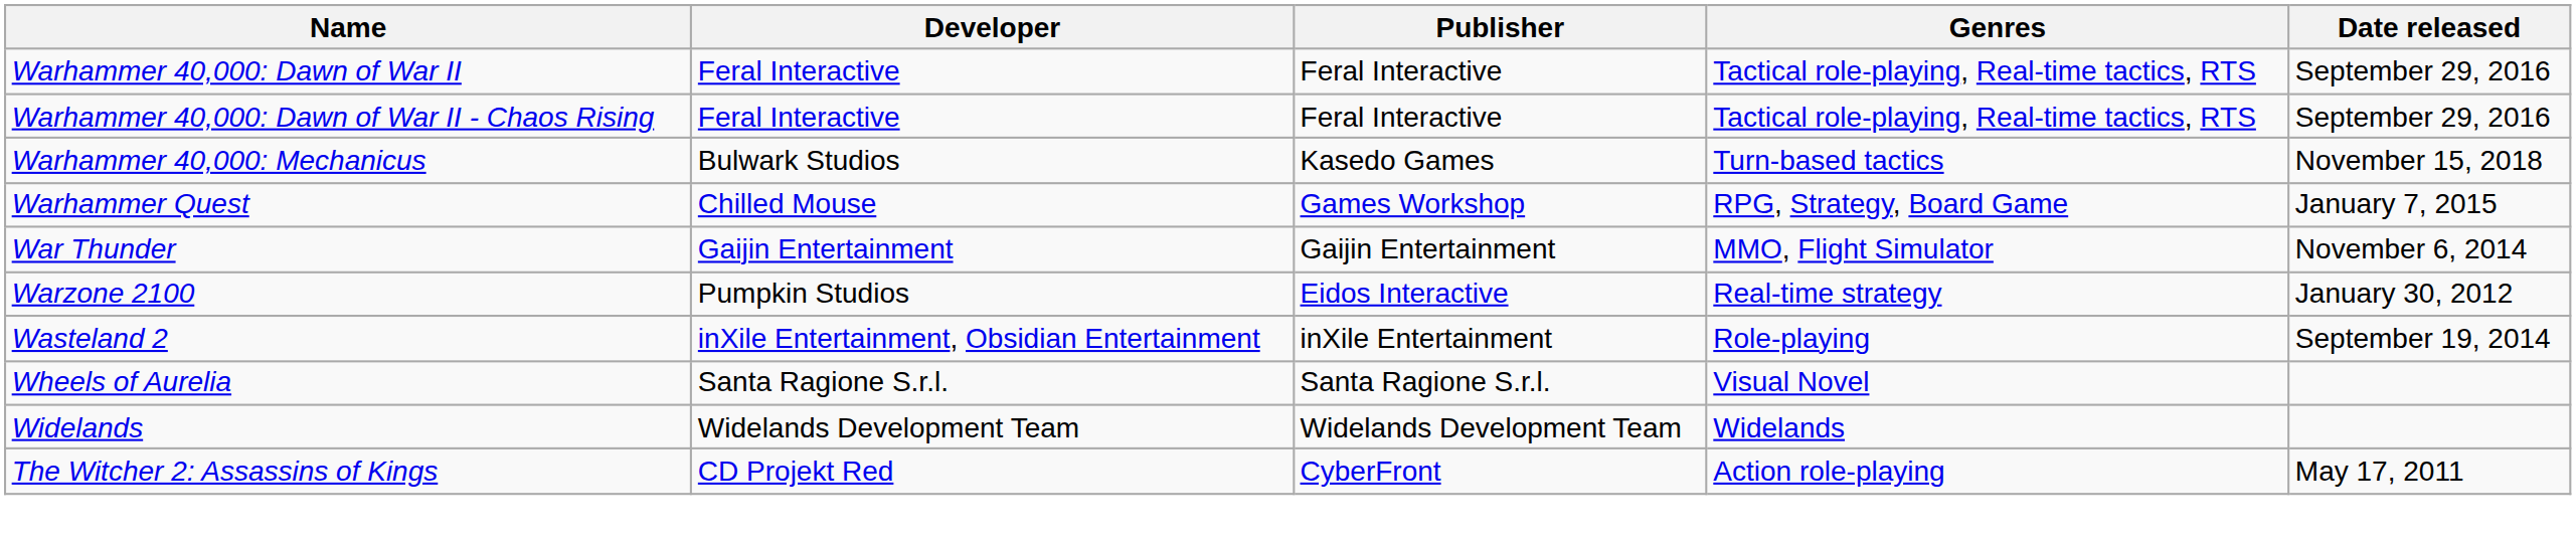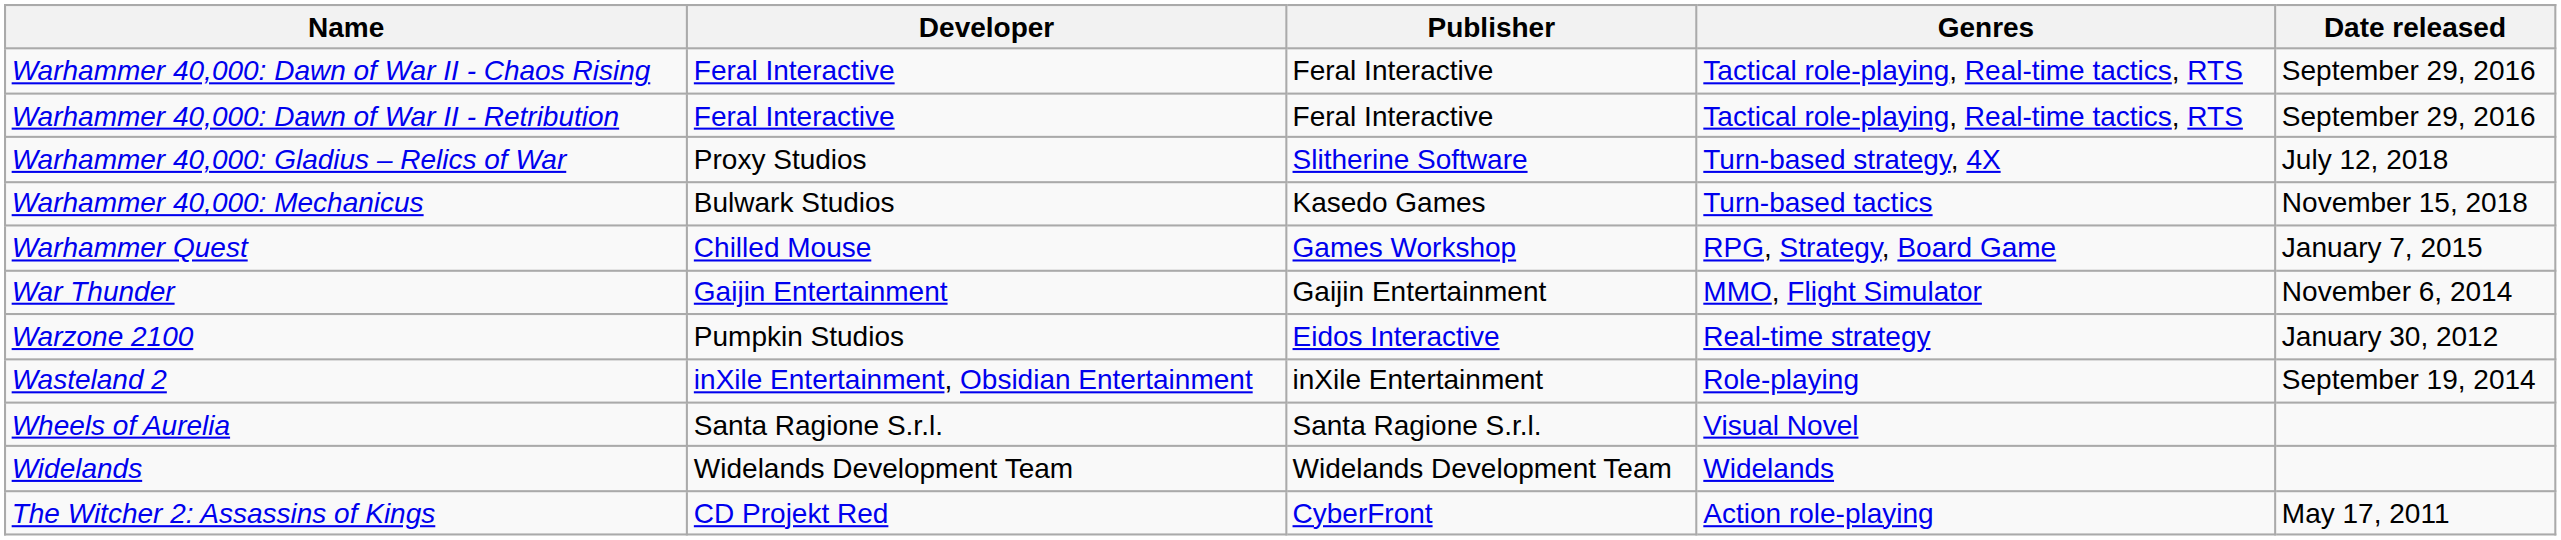 <table class="wikitable sortable" style="font-size:85%; width:98%">
 <tr>
 <th>Name</th>
 <th>Developer</th>
 <th>Publisher</th>
 <th>Genres</th>
 <th>Date released</th>
 </tr>
 <tr>
-<td><em><a href='#'>Warhammer 40,000: Dawn of War II</a></em></td>
+<td><em><a href='#'>Warhammer 40,000: Dawn of War II - Chaos Rising</a></em></td>
 <td><a href='#'>Feral Interactive</a></td>
 <td>Feral Interactive</td>
 <td><a href='#'>Tactical role-playing</a>, <a href='#'>Real-time tactics</a>, <a href='#'>RTS</a></td>
 <td>September 29, 2016</td>
 </tr>
 <tr>
-<td><em><a href='#'>Warhammer 40,000: Dawn of War II - Chaos Rising</a></em></td>
+<td><em><a href='#'>Warhammer 40,000: Dawn of War II - Retribution</a></em></td>
 <td><a href='#'>Feral Interactive</a></td>
 <td>Feral Interactive</td>
 <td><a href='#'>Tactical role-playing</a>, <a href='#'>Real-time tactics</a>, <a href='#'>RTS</a></td>
 <td>September 29, 2016</td>
+</tr>
+<tr>
+<td><em><a href='#'>Warhammer 40,000: Gladius – Relics of War</a></em></td>
+<td>Proxy Studios</td>
+<td><a href='#'>Slitherine Software</a></td>
+<td><a href='#'>Turn-based strategy</a>, <a href='#'>4X</a></td>
+<td>July 12, 2018</td>
 </tr>
 <tr>
 <td><em><a href='#'>Warhammer 40,000: Mechanicus</a></em></td>
 <td>Bulwark Studios</td>
 <td>Kasedo Games</td>
 <td><a href='#'>Turn-based tactics</a></td>
 <td>November 15, 2018</td>
 </tr>
 <tr>
 <td><em><a href='#'>Warhammer Quest</a></em></td>
 <td><a href='#'>Chilled Mouse</a></td>
 <td><a href='#'>Games Workshop</a></td>
 <td><a href='#'>RPG</a>, <a href='#'>Strategy</a>, <a href='#'>Board Game</a></td>
 <td>January 7, 2015</td>
 </tr>
 <tr>
 <td><em><a href='#'>War Thunder</a></em></td>
 <td><a href='#'>Gaijin Entertainment</a></td>
 <td>Gaijin Entertainment</td>
 <td><a href='#'>MMO</a>, <a href='#'>Flight Simulator</a></td>
 <td>November 6, 2014</td>
 </tr>
 <tr>
 <td><em><a href='#'>Warzone 2100</a></em></td>
 <td>Pumpkin Studios</td>
 <td><a href='#'>Eidos Interactive</a></td>
 <td><a href='#'>Real-time strategy</a></td>
 <td>January 30, 2012</td>
 </tr>
 <tr>
 <td><em><a href='#'>Wasteland 2</a></em></td>
 <td><a href='#'>inXile Entertainment</a>, <a href='#'>Obsidian Entertainment</a></td>
 <td>inXile Entertainment</td>
 <td><a href='#'>Role-playing</a></td>
 <td>September 19, 2014</td>
 </tr>
 <tr>
 <td><em><a href='#'>Wheels of Aurelia</a></em></td>
 <td>Santa Ragione S.r.l.</td>
 <td>Santa Ragione S.r.l.</td>
 <td><a href='#'>Visual Novel</a></td>
 <td></td>
 </tr>
 <tr>
 <td><em><a href='#'>Widelands</a></em></td>
 <td>Widelands Development Team</td>
 <td>Widelands Development Team</td>
 <td><a href='#'>Widelands</a></td>
 <td></td>
 </tr>
 <tr>
 <td><em><a href='#'>The Witcher 2: Assassins of Kings</a></em></td>
 <td><a href='#'>CD Projekt Red</a></td>
 <td><a href='#'>CyberFront</a></td>
 <td><a href='#'>Action role-playing</a></td>
 <td>May 17, 2011</td>
 </tr>
 </table>
